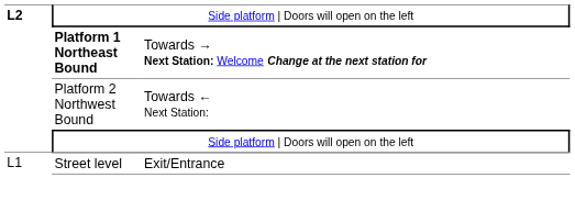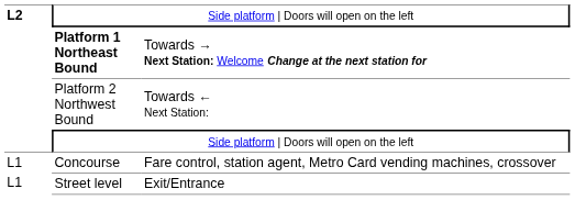 <table table border=0 cellspacing=0 cellpadding=3>
 <tr>
 <td style="border-top:solid 1px grey;border-bottom:solid 1px grey;" width=50 rowspan=4 valign=top><strong>L2</strong></td>
 <td style="border-top:solid 1px grey;border-right:solid 2px black;border-left:solid 2px black;border-bottom:solid 2px black;text-align:center;" colspan=2><small><a href='#'>Side platform</a> | Doors will open on the left </small></td>
 </tr>
 <tr>
 <td style="border-bottom:solid 1px grey;" width=100><span><strong>Platform 1</strong><br><strong>Northeast Bound</strong></span></td>
 <td style="border-bottom:solid 1px grey;" width=500>Towards → <br><small><strong>Next Station:</strong> <a href='#'>Welcome</a></small> <small><strong><em>Change at the next station for <strong><em></small></td>
 </tr>
 <tr>
 <td><span></strong>Platform 2<strong><br></strong>Northwest Bound<strong></span></td>
 <td><span></span>Towards ← <br><small></strong>Next Station:<strong>  </small></td>
 </tr>
 <tr>
 <td style="border-top:solid 2px black;border-right:solid 2px black;border-left:solid 2px black;border-bottom:solid 1px grey;" colspan=2  align=center><small><a href='#'>Side platform</a> | Doors will open on the left </small></td>
 </tr>
 <tr>
 <td valign=top></strong>L1<strong></td>
+<td valign=top>Concourse</td>
+<td valign=top>Fare control, station agent, Metro Card vending machines, crossover</td>
+</tr>
+<tr>
+<td valign=top></strong>L1<strong></td>
 <td style="border-top:solid 1px grey;border-bottom:solid 1px grey;" width=100 valign=top>Street level</td>
 <td style="border-top:solid 1px grey;border-bottom:solid 1px grey;" width=500 valign=top>Exit/Entrance</td>
 </tr>
 </table>
